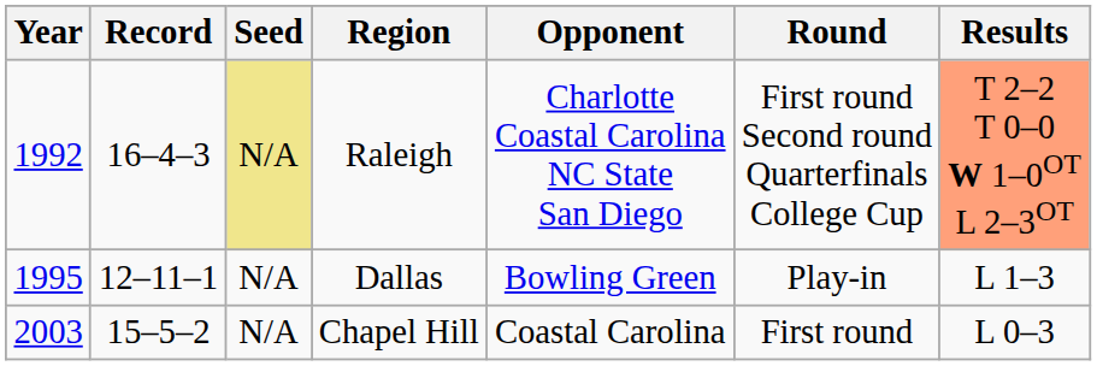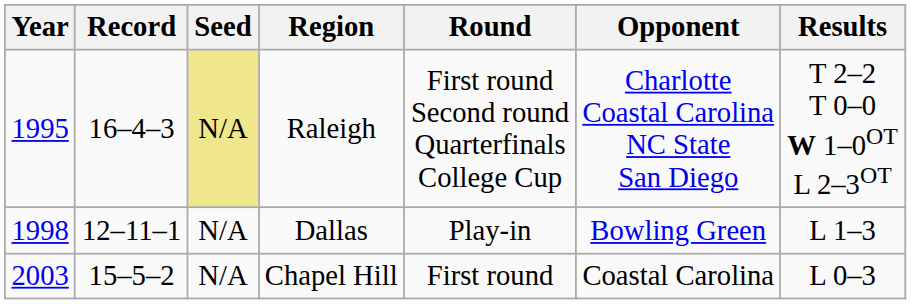 <table class="wikitable" border="1">
 <tr align="center">
 <th>Year</th>
 <th>Record</th>
 <th>Seed</th>
 <th>Region</th>
+<th>Round</th>
 <th>Opponent</th>
-<th>Round</th>
 <th>Results</th>
 </tr>
 <tr align="center">
-<td><a href='#'>1992</a></td>
+<td><a href='#'>1995</a></td>
 <td>16–4–3</td>
 <td style="background: khaki;">N/A</td>
 <td>Raleigh</td>
+<td>First round <br> Second round <br> Quarterfinals <br> College Cup</td>
 <td><a href='#'>Charlotte</a> <br> <a href='#'>Coastal Carolina</a> <br> <a href='#'>NC State</a> <br> <a href='#'>San Diego</a></td>
-<td>First round <br> Second round <br> Quarterfinals <br> College Cup</td>
-<td style="background: lightsalmon;">T 2–2  <br> T 0–0  <br> <strong>W</strong> 1–0<sup>OT</sup> <br> L 2–3<sup>OT</sup></td>
+<td>T 2–2  <br> T 0–0  <br> <strong>W</strong> 1–0<sup>OT</sup> <br> L 2–3<sup>OT</sup></td>
 </tr>
 <tr align="center">
-<td><a href='#'>1995</a></td>
+<td><a href='#'>1998</a></td>
 <td>12–11–1</td>
 <td>N/A</td>
 <td>Dallas</td>
+<td>Play-in</td>
 <td><a href='#'>Bowling Green</a></td>
-<td>Play-in</td>
 <td>L 1–3</td>
 </tr>
 <tr align="center">
 <td><a href='#'>2003</a></td>
 <td>15–5–2</td>
 <td>N/A</td>
 <td>Chapel Hill</td>
+<td>First round</td>
 <td>Coastal Carolina</td>
-<td>First round</td>
 <td>L 0–3</td>
 </tr>
 </table>
